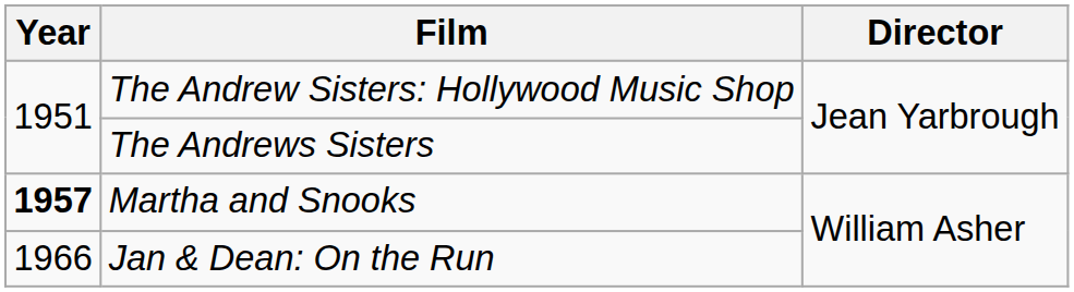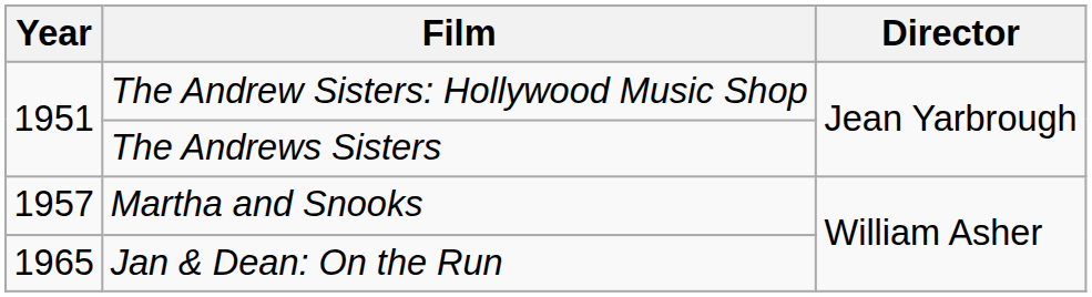 <table class="wikitable">
 <tr>
 <th>Year</th>
 <th>Film</th>
 <th>Director</th>
 </tr>
 <tr>
 <td rowspan=2>1951</td>
 <td><em>The Andrew Sisters: Hollywood Music Shop</em></td>
 <td rowspan=2>Jean Yarbrough</td>
 </tr>
 <tr>
 <td><em>The Andrews Sisters</em></td>
 </tr>
 <tr>
-<td><strong>1957</strong></td>
+<td>1957</td>
 <td><em>Martha and Snooks</em></td>
 <td rowspan=2>William Asher</td>
 </tr>
 <tr>
-<td>1966</td>
+<td>1965</td>
 <td><em>Jan & Dean: On the Run</em></td>
 </tr>
 </table>
